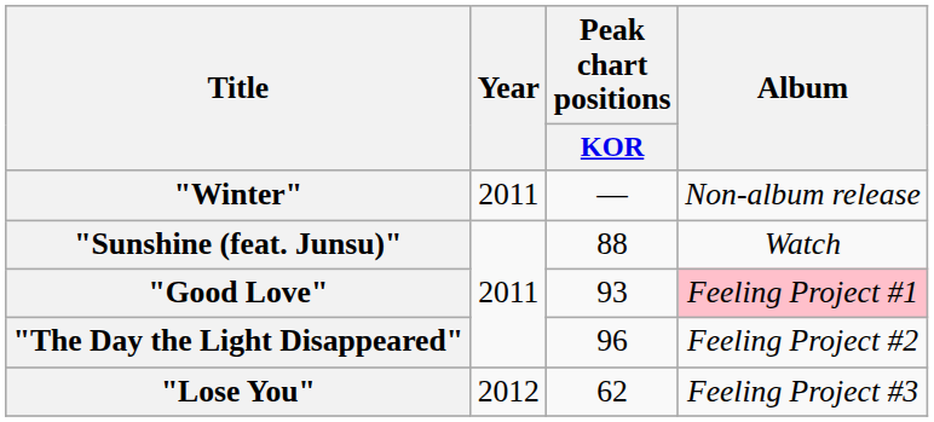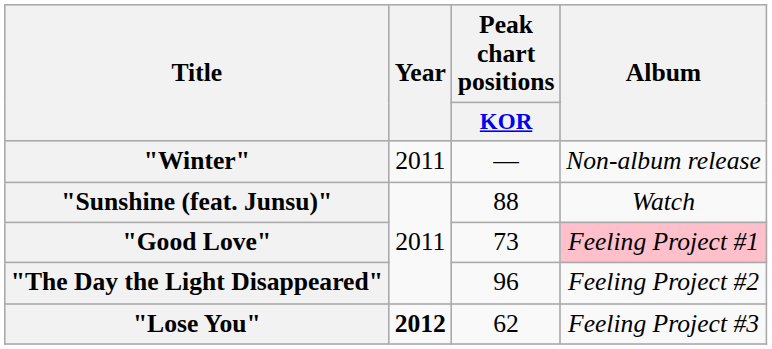 <table class="wikitable plainrowheaders" style="text-align:center">
 <tr>
 <th scope="col" rowspan="2">Title</th>
 <th scope="col" rowspan="2">Year</th>
 <th scope="col" colspan="1">Peak chart positions</th>
 <th scope="col" rowspan="2">Album</th>
 </tr>
 <tr>
 <th scope="col" style="width:3em;font-size:90%"><a href='#'>KOR</a><br></th>
 </tr>
 <tr>
 <th scope="row">"Winter"</th>
 <td>2011</td>
 <td>—</td>
 <td><em>Non-album release</em></td>
 </tr>
 <tr>
 <th scope="row">"Sunshine (feat. Junsu)"</th>
 <td rowspan="3">2011</td>
 <td>88</td>
 <td><em>Watch</em></td>
 </tr>
 <tr>
 <th scope="row">"Good Love"</th>
-<td>93</td>
+<td>73</td>
 <td style="background: pink;"><em>Feeling Project #1</em></td>
 </tr>
 <tr>
 <th scope="row">"The Day the Light Disappeared"</th>
 <td>96</td>
 <td><em>Feeling Project #2</em></td>
 </tr>
 <tr>
 <th scope="row">"Lose You"</th>
-<td>2012</td>
+<td><strong>2012</strong></td>
 <td>62</td>
 <td><em>Feeling Project #3</em></td>
 </tr>
 </table>
